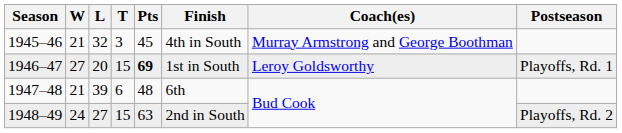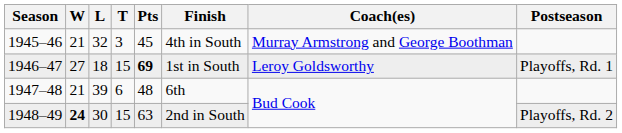 <table class="wikitable" width=50%>
 <tr>
 <th>Season</th>
 <th>W</th>
 <th>L</th>
 <th>T</th>
 <th>Pts</th>
 <th>Finish</th>
 <th>Coach(es)</th>
 <th>Postseason</th>
 </tr>
 <tr>
 <td>1945–46</td>
 <td>21</td>
 <td>32</td>
 <td>3</td>
 <td>45</td>
 <td>4th in South</td>
 <td><a href='#'>Murray Armstrong</a> and <a href='#'>George Boothman</a></td>
 <td></td>
 </tr>
 <tr bgcolor=eeeeee>
 <td>1946–47</td>
 <td>27</td>
-<td>20</td>
+<td>18</td>
 <td>15</td>
 <td><strong>69</strong></td>
 <td>1st in South</td>
 <td><a href='#'>Leroy Goldsworthy</a></td>
 <td>Playoffs, Rd. 1</td>
 </tr>
 <tr>
 <td>1947–48</td>
 <td>21</td>
 <td>39</td>
 <td>6</td>
 <td>48</td>
 <td>6th</td>
 <td rowspan=2><a href='#'>Bud Cook</a></td>
 <td></td>
 </tr>
 <tr bgcolor=eeeeee>
 <td>1948–49</td>
-<td>24</td>
-<td>27</td>
+<td><strong>24</strong></td>
+<td>30</td>
 <td>15</td>
 <td>63</td>
 <td>2nd in South</td>
 <td>Playoffs, Rd. 2</td>
 </tr>
 </table>
